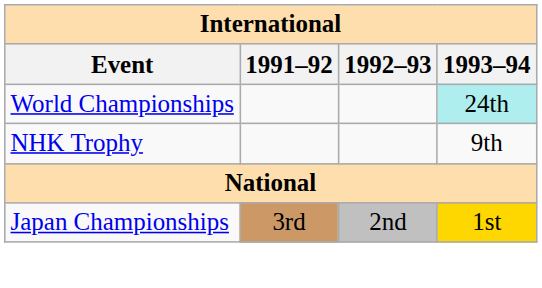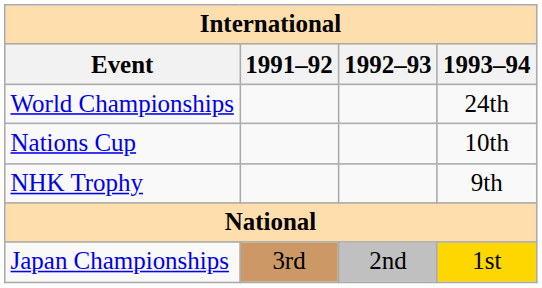 <table class="wikitable" style="text-align:center">
 <tr>
 <th style="background-color: #ffdead; " colspan=4 align=center>International</th>
 </tr>
 <tr>
 <th>Event</th>
 <th>1991–92</th>
 <th>1992–93</th>
 <th>1993–94</th>
 </tr>
 <tr>
 <td align=left><a href='#'>World Championships</a></td>
 <td></td>
 <td></td>
-<td style="background: paleturquoise;">24th</td>
+<td>24th</td>
+</tr>
+<tr>
+<td align=left><a href='#'>Nations Cup</a></td>
+<td></td>
+<td></td>
+<td>10th</td>
 </tr>
 <tr>
 <td align=left><a href='#'>NHK Trophy</a></td>
 <td></td>
 <td></td>
 <td>9th</td>
 </tr>
 <tr>
 <th style="background-color: #ffdead; " colspan=4 align=center>National</th>
 </tr>
 <tr>
 <td align=left><a href='#'>Japan Championships</a></td>
 <td bgcolor=cc9966>3rd</td>
 <td bgcolor=silver>2nd</td>
 <td bgcolor=gold>1st</td>
 </tr>
 </table>
